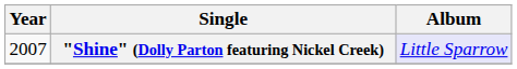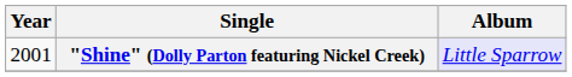 <table class="wikitable plainrowheaders">
 <tr>
 <th>Year</th>
 <th style="width:18em;">Single</th>
 <th>Album</th>
 </tr>
 <tr>
-<td>2007</td>
+<td>2001</td>
 <th scope="row">"<a href='#'>Shine</a>" <small>(<a href='#'>Dolly Parton</a> featuring Nickel Creek)</small></th>
 <td style="background: lavender;"><em><a href='#'>Little Sparrow</a></em></td>
 </tr>
 <tr>
 </tr>
 </table>
